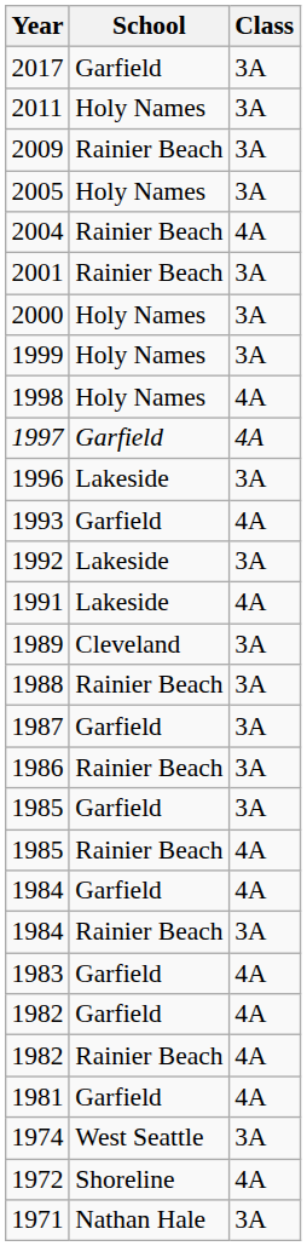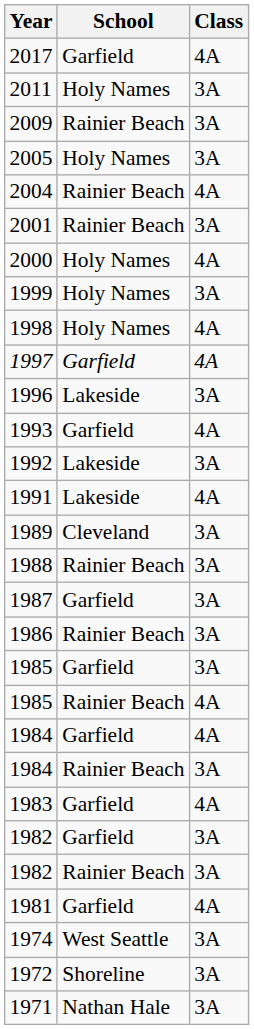 <table class="wikitable">
 <tr>
 <th>Year</th>
 <th>School</th>
 <th>Class</th>
 </tr>
 <tr>
 <td>2017</td>
 <td>Garfield</td>
-<td>3A</td>
+<td>4A</td>
 </tr>
 <tr>
 <td>2011</td>
 <td>Holy Names</td>
 <td>3A</td>
 </tr>
 <tr>
 <td>2009</td>
 <td>Rainier Beach</td>
 <td>3A</td>
 </tr>
 <tr>
 <td>2005</td>
 <td>Holy Names</td>
 <td>3A</td>
 </tr>
 <tr>
 <td>2004</td>
 <td>Rainier Beach</td>
 <td>4A</td>
 </tr>
 <tr>
 <td>2001</td>
 <td>Rainier Beach</td>
 <td>3A</td>
 </tr>
 <tr>
 <td>2000</td>
 <td>Holy Names</td>
-<td>3A</td>
+<td>4A</td>
 </tr>
 <tr>
 <td>1999</td>
 <td>Holy Names</td>
 <td>3A</td>
 </tr>
 <tr>
 <td>1998</td>
 <td>Holy Names</td>
 <td>4A</td>
 </tr>
 <tr>
 <td><em>1997</em></td>
 <td><em>Garfield</em></td>
 <td><em>4A</em></td>
 </tr>
 <tr>
 <td>1996</td>
 <td>Lakeside</td>
 <td>3A</td>
 </tr>
 <tr>
 <td>1993</td>
 <td>Garfield</td>
 <td>4A</td>
 </tr>
 <tr>
 <td>1992</td>
 <td>Lakeside</td>
 <td>3A</td>
 </tr>
 <tr>
 <td>1991</td>
 <td>Lakeside</td>
 <td>4A</td>
 </tr>
 <tr>
 <td>1989</td>
 <td>Cleveland</td>
 <td>3A</td>
 </tr>
 <tr>
 <td>1988</td>
 <td>Rainier Beach</td>
 <td>3A</td>
 </tr>
 <tr>
 <td>1987</td>
 <td>Garfield</td>
 <td>3A</td>
 </tr>
 <tr>
 <td>1986</td>
 <td>Rainier Beach</td>
 <td>3A</td>
 </tr>
 <tr>
 <td>1985</td>
 <td>Garfield</td>
 <td>3A</td>
 </tr>
 <tr>
 <td>1985</td>
 <td>Rainier Beach</td>
 <td>4A</td>
 </tr>
 <tr>
 <td>1984</td>
 <td>Garfield</td>
 <td>4A</td>
 </tr>
 <tr>
 <td>1984</td>
 <td>Rainier Beach</td>
 <td>3A</td>
 </tr>
 <tr>
 <td>1983</td>
 <td>Garfield</td>
 <td>4A</td>
 </tr>
 <tr>
 <td>1982</td>
 <td>Garfield</td>
-<td>4A</td>
+<td>3A</td>
 </tr>
 <tr>
 <td>1982</td>
 <td>Rainier Beach</td>
-<td>4A</td>
+<td>3A</td>
 </tr>
 <tr>
 <td>1981</td>
 <td>Garfield</td>
 <td>4A</td>
 </tr>
 <tr>
 <td>1974</td>
 <td>West Seattle</td>
 <td>3A</td>
 </tr>
 <tr>
 <td>1972</td>
 <td>Shoreline</td>
-<td>4A</td>
+<td>3A</td>
 </tr>
 <tr>
 <td>1971</td>
 <td>Nathan Hale</td>
 <td>3A</td>
 </tr>
 </table>
